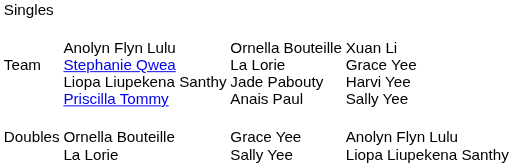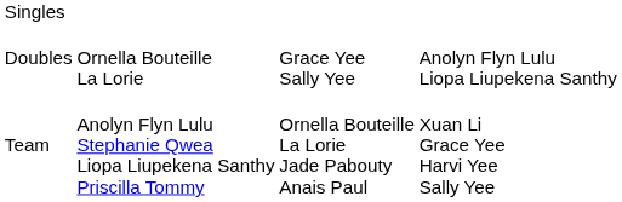 <table>
 <tr>
 <td>Singles</td>
 <td></td>
 <td></td>
 <td></td>
 </tr>
 <tr>
+<td>Doubles</td>
+<td><br>Ornella Bouteille<br>La Lorie</td>
+<td><br>Grace Yee<br>Sally Yee</td>
+<td><br>Anolyn Flyn Lulu<br>Liopa Liupekena Santhy</td>
+</tr>
+<tr>
 <td>Team</td>
 <td><br>Anolyn Flyn Lulu<br><a href='#'>Stephanie Qwea</a><br>Liopa Liupekena Santhy<br><a href='#'>Priscilla Tommy</a></td>
 <td><br>Ornella Bouteille<br>La Lorie<br>Jade Pabouty<br>Anais Paul</td>
 <td><br>Xuan Li<br>Grace Yee<br>Harvi Yee<br>Sally Yee</td>
 </tr>
-<tr>
-<td>Doubles</td>
-<td><br>Ornella Bouteille<br>La Lorie</td>
-<td><br>Grace Yee<br>Sally Yee</td>
-<td><br>Anolyn Flyn Lulu<br>Liopa Liupekena Santhy</td>
-</tr>
 </table>
